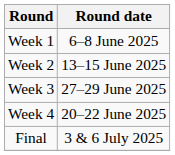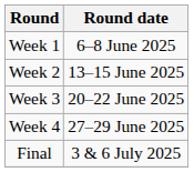 <table class="wikitable" style="text-align:center">
 <tr>
 <th>Round</th>
 <th>Round date</th>
 </tr>
 <tr>
 <td>Week 1</td>
 <td>6–8 June 2025</td>
 </tr>
 <tr>
 <td>Week 2</td>
 <td>13–15 June 2025</td>
 </tr>
 <tr>
 <td>Week 3</td>
-<td>27–29 June 2025</td>
+<td>20–22 June 2025</td>
 </tr>
 <tr>
 <td>Week 4</td>
-<td>20–22 June 2025</td>
+<td>27–29 June 2025</td>
 </tr>
 <tr>
 <td>Final</td>
 <td>3 & 6 July 2025</td>
 </tr>
 <tr>
 </tr>
 </table>
